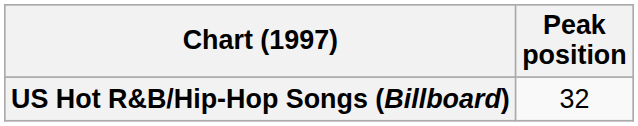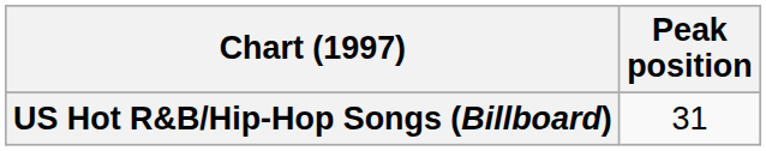 <table class="wikitable sortable plainrowheaders" style="text-align:center">
 <tr>
 <th>Chart (1997)</th>
 <th>Peak<br>position</th>
 </tr>
 <tr>
 <th scope="row">US Hot R&B/Hip-Hop Songs (<em>Billboard</em>)</th>
-<td style="text-align:center;">32</td>
+<td style="text-align:center;">31</td>
 </tr>
 </table>
